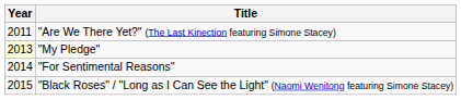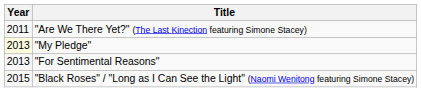 <table class="wikitable plainrowheaders" style="text-align:left;">
 <tr>
 <th>Year</th>
 <th>Title</th>
 </tr>
 <tr>
 <td>2011</td>
 <td>"Are We There Yet?" <small>(<a href='#'>The Last Kinection</a> featuring Simone Stacey)</small></td>
 </tr>
 <tr>
 <td style="background: lightyellow;">2013</td>
 <td>"My Pledge"</td>
 </tr>
 <tr>
-<td>2014</td>
+<td>2013</td>
 <td>"For Sentimental Reasons"</td>
 </tr>
 <tr>
 <td>2015</td>
 <td>"Black Roses" / "Long as I Can See the Light" <small>(<a href='#'>Naomi Wenitong</a> featuring Simone Stacey)</small></td>
 </tr>
 </table>
